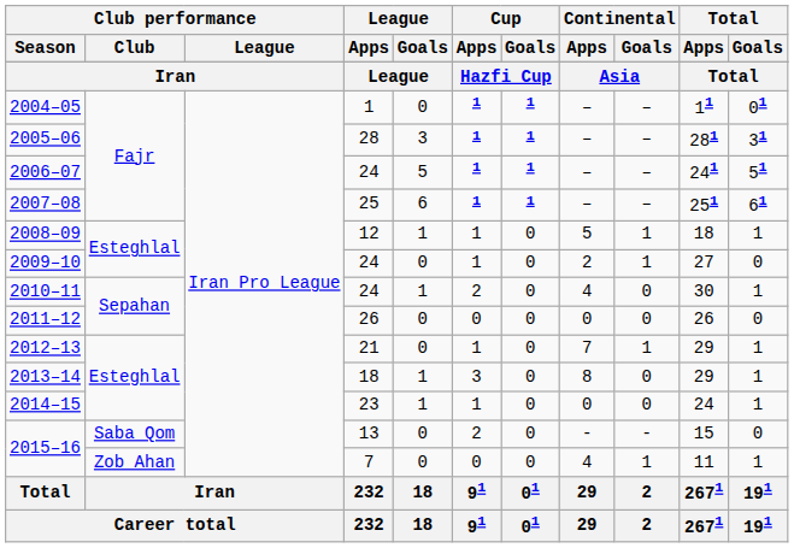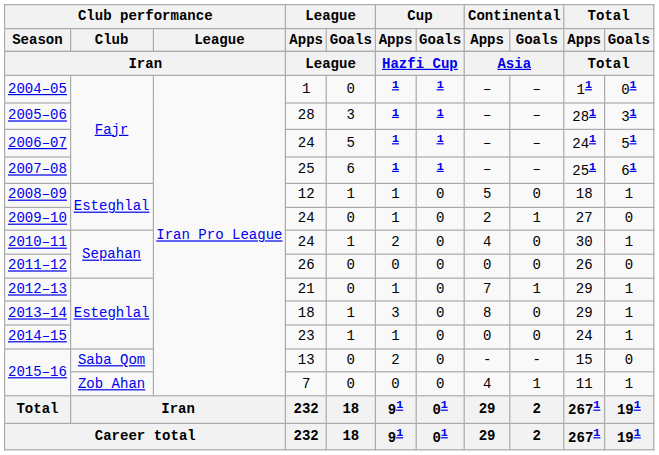 <table class="wikitable" style="font-size:90%; text-align:center;">
 <tr>
 <th colspan=3>Club performance</th>
 <th colspan=2>League</th>
 <th colspan=2>Cup</th>
 <th colspan=2>Continental</th>
 <th colspan=2>Total</th>
 </tr>
 <tr>
 <th>Season</th>
 <th>Club</th>
 <th>League</th>
 <th>Apps</th>
 <th>Goals</th>
 <th>Apps</th>
 <th>Goals</th>
 <th>Apps</th>
 <th>Goals</th>
 <th>Apps</th>
 <th>Goals</th>
 </tr>
 <tr>
 </tr>
 <tr>
 <th colspan=3>Iran</th>
 <th colspan=2>League</th>
 <th colspan=2><a href='#'>Hazfi Cup</a></th>
 <th colspan=2><a href='#'>Asia</a></th>
 <th colspan=2>Total</th>
 </tr>
 <tr>
 <td><a href='#'>2004–05</a></td>
 <td rowspan="4"><a href='#'>Fajr</a></td>
 <td rowspan="13"><a href='#'>Iran Pro League</a></td>
 <td>1</td>
 <td>0</td>
 <td><sup><strong><a href='#'>1</a></strong></sup></td>
 <td><sup><strong><a href='#'>1</a></strong></sup></td>
 <td>–</td>
 <td>–</td>
 <td>1<sup><strong><a href='#'>1</a></strong></sup></td>
 <td>0<sup><strong><a href='#'>1</a></strong></sup></td>
 </tr>
 <tr>
 <td><a href='#'>2005–06</a></td>
 <td>28</td>
 <td>3</td>
 <td><sup><strong><a href='#'>1</a></strong></sup></td>
 <td><sup><strong><a href='#'>1</a></strong></sup></td>
 <td>–</td>
 <td>–</td>
 <td>28<sup><strong><a href='#'>1</a></strong></sup></td>
 <td>3<sup><strong><a href='#'>1</a></strong></sup></td>
 </tr>
 <tr>
 <td><a href='#'>2006–07</a></td>
 <td>24</td>
 <td>5</td>
 <td><sup><strong><a href='#'>1</a></strong></sup></td>
 <td><sup><strong><a href='#'>1</a></strong></sup></td>
 <td>–</td>
 <td>–</td>
 <td>24<sup><strong><a href='#'>1</a></strong></sup></td>
 <td>5<sup><strong><a href='#'>1</a></strong></sup></td>
 </tr>
 <tr>
 <td><a href='#'>2007–08</a></td>
 <td>25</td>
 <td>6</td>
 <td><sup><strong><a href='#'>1</a></strong></sup></td>
 <td><sup><strong><a href='#'>1</a></strong></sup></td>
 <td>–</td>
 <td>–</td>
 <td>25<sup><strong><a href='#'>1</a></strong></sup></td>
 <td>6<sup><strong><a href='#'>1</a></strong></sup></td>
 </tr>
 <tr>
 <td><a href='#'>2008–09</a></td>
 <td rowspan="2"><a href='#'>Esteghlal</a></td>
 <td>12</td>
 <td>1</td>
 <td>1</td>
 <td>0</td>
 <td>5</td>
-<td>1</td>
+<td>0</td>
 <td>18</td>
 <td>1</td>
 </tr>
 <tr>
 <td><a href='#'>2009–10</a></td>
 <td>24</td>
 <td>0</td>
 <td>1</td>
 <td>0</td>
 <td>2</td>
 <td>1</td>
 <td>27</td>
 <td>0</td>
 </tr>
 <tr>
 <td><a href='#'>2010–11</a></td>
 <td rowspan="2"><a href='#'>Sepahan</a></td>
 <td>24</td>
 <td>1</td>
 <td>2</td>
 <td>0</td>
 <td>4</td>
 <td>0</td>
 <td>30</td>
 <td>1</td>
 </tr>
 <tr>
 <td><a href='#'>2011–12</a></td>
 <td>26</td>
 <td>0</td>
 <td>0</td>
 <td>0</td>
 <td>0</td>
 <td>0</td>
 <td>26</td>
 <td>0</td>
 </tr>
 <tr>
 <td><a href='#'>2012–13</a></td>
 <td rowspan="3"><a href='#'>Esteghlal</a></td>
 <td>21</td>
 <td>0</td>
 <td>1</td>
 <td>0</td>
 <td>7</td>
 <td>1</td>
 <td>29</td>
 <td>1</td>
 </tr>
 <tr>
 <td><a href='#'>2013–14</a></td>
 <td>18</td>
 <td>1</td>
 <td>3</td>
 <td>0</td>
 <td>8</td>
 <td>0</td>
 <td>29</td>
 <td>1</td>
 </tr>
 <tr>
 <td><a href='#'>2014–15</a></td>
 <td>23</td>
 <td>1</td>
 <td>1</td>
 <td>0</td>
 <td>0</td>
 <td>0</td>
 <td>24</td>
 <td>1</td>
 </tr>
 <tr>
 <td rowspan="2"><a href='#'>2015–16</a></td>
 <td><a href='#'>Saba Qom</a></td>
 <td>13</td>
 <td>0</td>
 <td>2</td>
 <td>0</td>
 <td>-</td>
 <td>-</td>
 <td>15</td>
 <td>0</td>
 </tr>
 <tr>
 <td><a href='#'>Zob Ahan</a></td>
 <td>7</td>
 <td>0</td>
 <td>0</td>
 <td>0</td>
 <td>4</td>
 <td>1</td>
 <td>11</td>
 <td>1</td>
 </tr>
 <tr>
 <th rowspan=1>Total</th>
 <th colspan=2>Iran</th>
 <th>232</th>
 <th>18</th>
 <th>9<sup><strong><a href='#'>1</a></strong></sup></th>
 <th>0<sup><strong><a href='#'>1</a></strong></sup></th>
 <th>29</th>
 <th>2</th>
 <th>267<sup><strong><a href='#'>1</a></strong></sup></th>
 <th>19<sup><strong><a href='#'>1</a></strong></sup></th>
 </tr>
 <tr>
 <th colspan=3>Career total</th>
 <th>232</th>
 <th>18</th>
 <th>9<sup><strong><a href='#'>1</a></strong></sup></th>
 <th>0<sup><strong><a href='#'>1</a></strong></sup></th>
 <th>29</th>
 <th>2</th>
 <th>267<sup><strong><a href='#'>1</a></strong></sup></th>
 <th>19<sup><strong><a href='#'>1</a></strong></sup></th>
 </tr>
 </table>
